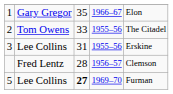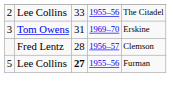 <table class="wikitable">
 <tr>
 </tr>
 <tr>
-<td>1</td>
-<td><a href='#'>Gary Gregor</a></td>
-<td>35</td>
-<td style="font-size:80%;"><a href='#'>1966–67</a></td>
-<td style="font-size:80%;">Elon</td>
-</tr>
-<tr>
 <td>2</td>
-<td><a href='#'>Tom Owens</a></td>
+<td>Lee Collins</td>
 <td>33</td>
 <td style="font-size:80%;"><a href='#'>1955–56</a></td>
 <td style="font-size:80%;">The Citadel</td>
 </tr>
 <tr>
 <td>3</td>
-<td>Lee Collins</td>
+<td><a href='#'>Tom Owens</a></td>
 <td>31</td>
-<td style="font-size:80%;"><a href='#'>1955–56</a></td>
+<td style="font-size:80%;"><a href='#'>1969–70</a></td>
 <td style="font-size:80%;">Erskine</td>
 </tr>
 <tr>
 <td></td>
 <td>Fred Lentz</td>
 <td>28</td>
 <td style="font-size:80%;"><a href='#'>1956–57</a></td>
 <td style="font-size:80%;">Clemson</td>
 </tr>
 <tr>
 <td>5</td>
 <td>Lee Collins</td>
 <td><strong>27</strong></td>
-<td style="font-size:80%;"><a href='#'>1969–70</a></td>
+<td style="font-size:80%;"><a href='#'>1955–56</a></td>
 <td style="font-size:80%;">Furman</td>
 </tr>
 </table>
